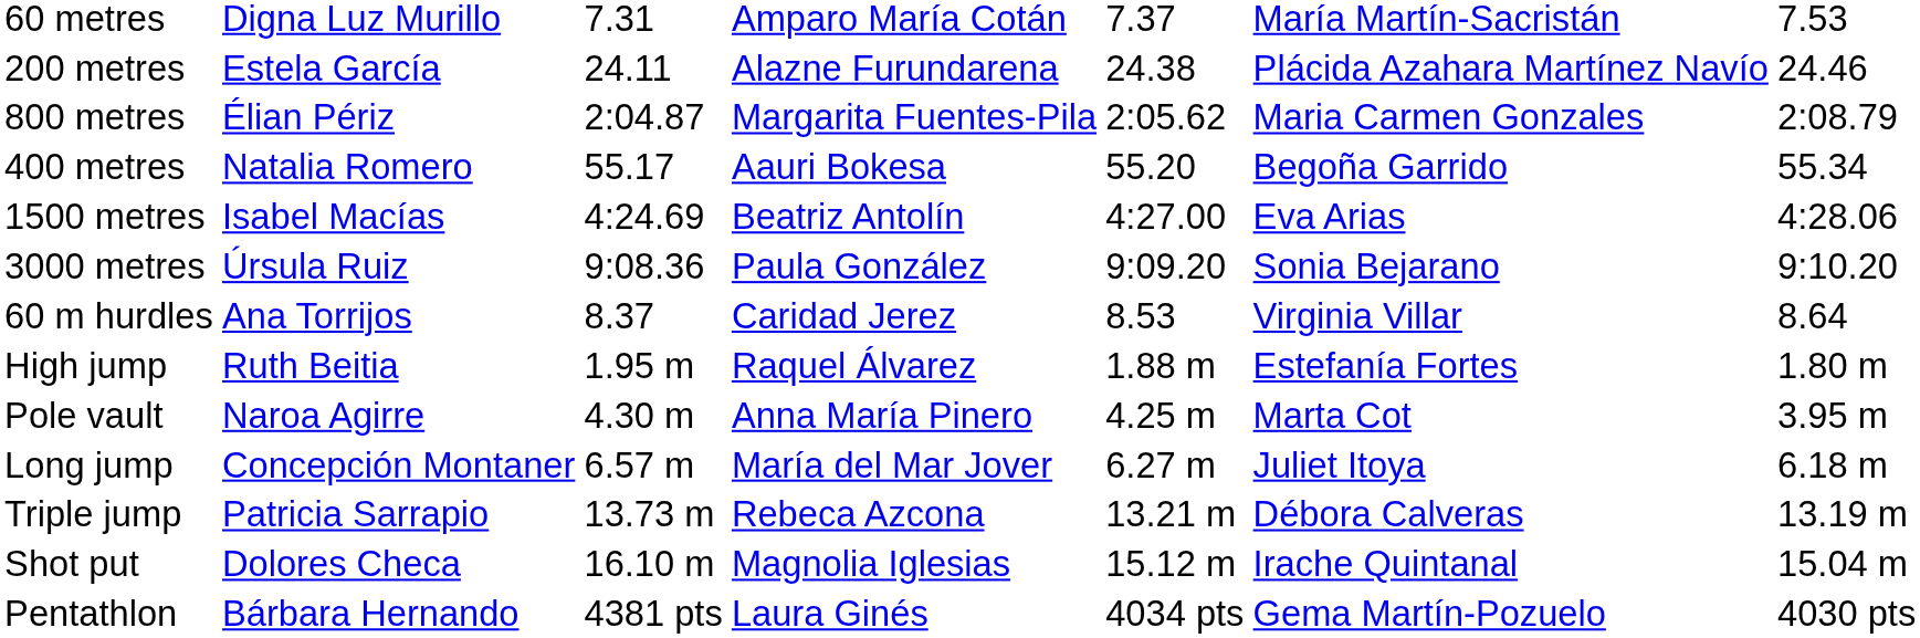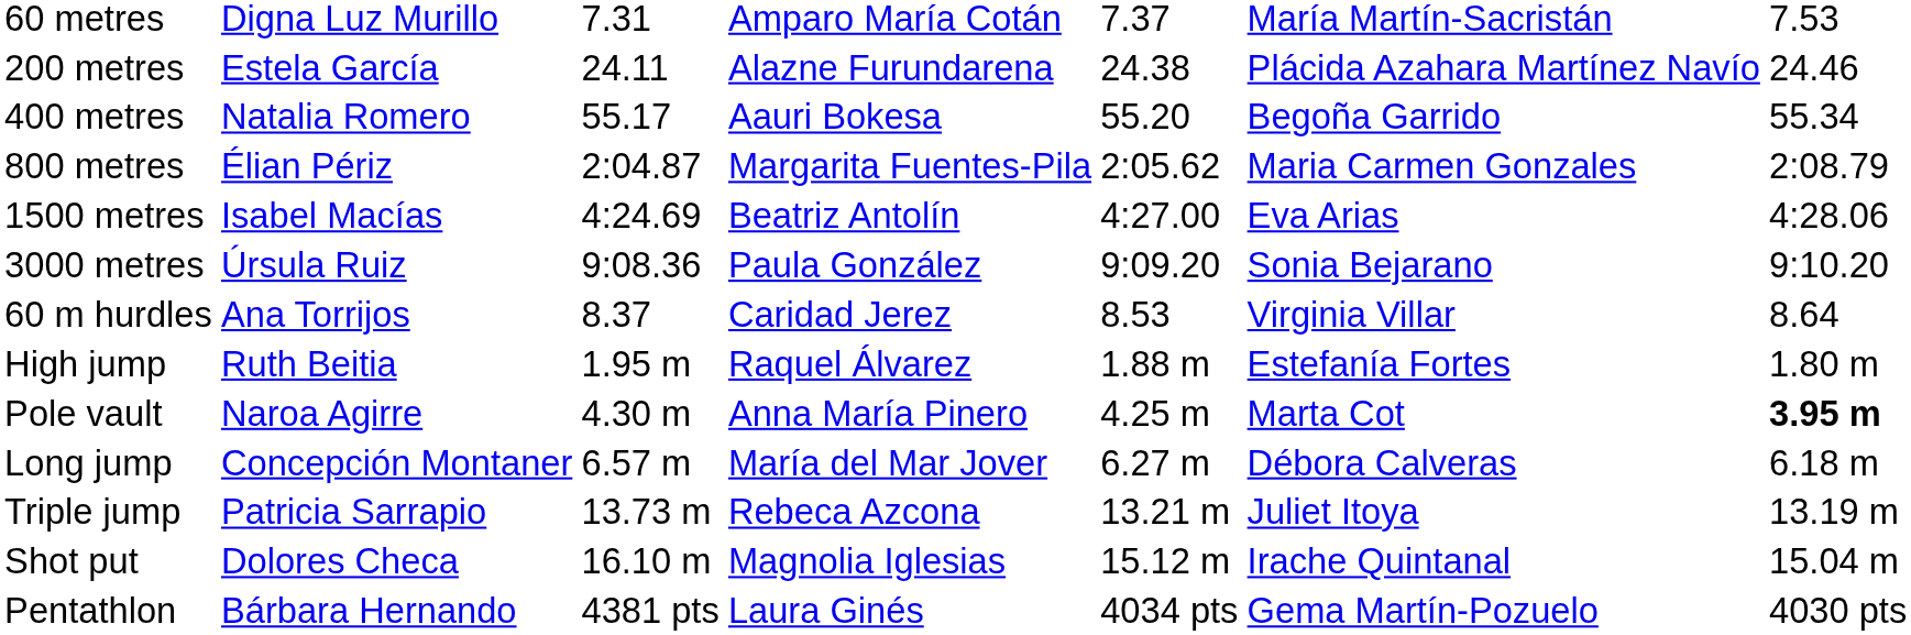 <table>
 <tr>
 <td>60 metres</td>
 <td><a href='#'>Digna Luz Murillo</a></td>
 <td>7.31 </td>
 <td><a href='#'>Amparo María Cotán</a></td>
 <td>7.37 </td>
 <td><a href='#'>María Martín-Sacristán</a></td>
 <td>7.53 </td>
 </tr>
 <tr>
 <td>200 metres</td>
 <td><a href='#'>Estela García</a></td>
 <td>24.11 </td>
 <td><a href='#'>Alazne Furundarena</a></td>
 <td>24.38 </td>
 <td><a href='#'>Plácida Azahara Martínez Navío</a></td>
 <td>24.46</td>
 </tr>
 <tr>
+<td>400 metres</td>
+<td><a href='#'>Natalia Romero</a></td>
+<td>55.17</td>
+<td><a href='#'>Aauri Bokesa</a></td>
+<td>55.20</td>
+<td><a href='#'>Begoña Garrido</a></td>
+<td>55.34</td>
+</tr>
+<tr>
 <td>800 metres</td>
 <td><a href='#'>Élian Périz</a></td>
 <td>2:04.87</td>
 <td><a href='#'>Margarita Fuentes-Pila</a></td>
 <td>2:05.62</td>
 <td><a href='#'>Maria Carmen Gonzales</a></td>
 <td>2:08.79 </td>
-</tr>
-<tr>
-<td>400 metres</td>
-<td><a href='#'>Natalia Romero</a></td>
-<td>55.17</td>
-<td><a href='#'>Aauri Bokesa</a></td>
-<td>55.20</td>
-<td><a href='#'>Begoña Garrido</a></td>
-<td>55.34</td>
 </tr>
 <tr>
 <td>1500 metres</td>
 <td><a href='#'>Isabel Macías</a></td>
 <td>4:24.69</td>
 <td><a href='#'>Beatriz Antolín</a></td>
 <td>4:27.00</td>
 <td><a href='#'>Eva Arias</a></td>
 <td>4:28.06</td>
 </tr>
 <tr>
 <td>3000 metres</td>
 <td><a href='#'>Úrsula Ruiz</a></td>
 <td>9:08.36</td>
 <td><a href='#'>Paula González</a></td>
 <td>9:09.20 </td>
 <td><a href='#'>Sonia Bejarano</a></td>
 <td>9:10.20</td>
 </tr>
 <tr>
 <td>60 m hurdles</td>
 <td><a href='#'>Ana Torrijos</a></td>
 <td>8.37</td>
 <td><a href='#'>Caridad Jerez</a></td>
 <td>8.53</td>
 <td><a href='#'>Virginia Villar</a></td>
 <td>8.64</td>
 </tr>
 <tr>
 <td>High jump</td>
 <td><a href='#'>Ruth Beitia</a></td>
 <td>1.95 m</td>
 <td><a href='#'>Raquel Álvarez</a></td>
 <td>1.88 m </td>
 <td><a href='#'>Estefanía Fortes</a></td>
 <td>1.80 m</td>
 </tr>
 <tr>
 <td>Pole vault</td>
 <td><a href='#'>Naroa Agirre</a></td>
 <td>4.30 m</td>
 <td><a href='#'>Anna María Pinero</a></td>
 <td>4.25 m</td>
 <td><a href='#'>Marta Cot</a></td>
-<td>3.95 m </td>
+<td><strong>3.95 m </strong></td>
 </tr>
 <tr>
 <td>Long jump</td>
 <td><a href='#'>Concepción Montaner</a></td>
 <td>6.57 m</td>
 <td><a href='#'>María del Mar Jover</a></td>
 <td>6.27 m </td>
-<td><a href='#'>Juliet Itoya</a></td>
+<td><a href='#'>Débora Calveras</a></td>
 <td>6.18 m </td>
 </tr>
 <tr>
 <td>Triple jump</td>
 <td><a href='#'>Patricia Sarrapio</a></td>
 <td>13.73 m</td>
 <td><a href='#'>Rebeca Azcona</a></td>
 <td>13.21 m</td>
-<td><a href='#'>Débora Calveras</a></td>
+<td><a href='#'>Juliet Itoya</a></td>
 <td>13.19 m</td>
 </tr>
 <tr>
 <td>Shot put</td>
 <td><a href='#'>Dolores Checa</a></td>
 <td>16.10 m</td>
 <td><a href='#'>Magnolia Iglesias</a></td>
 <td>15.12 m</td>
 <td><a href='#'>Irache Quintanal</a></td>
 <td>15.04 m</td>
 </tr>
 <tr>
 <td>Pentathlon</td>
 <td><a href='#'>Bárbara Hernando</a></td>
 <td>4381 pts  </td>
 <td><a href='#'>Laura Ginés</a></td>
 <td>4034 pts </td>
 <td><a href='#'>Gema Martín-Pozuelo</a></td>
 <td>4030 pts </td>
 </tr>
 </table>
